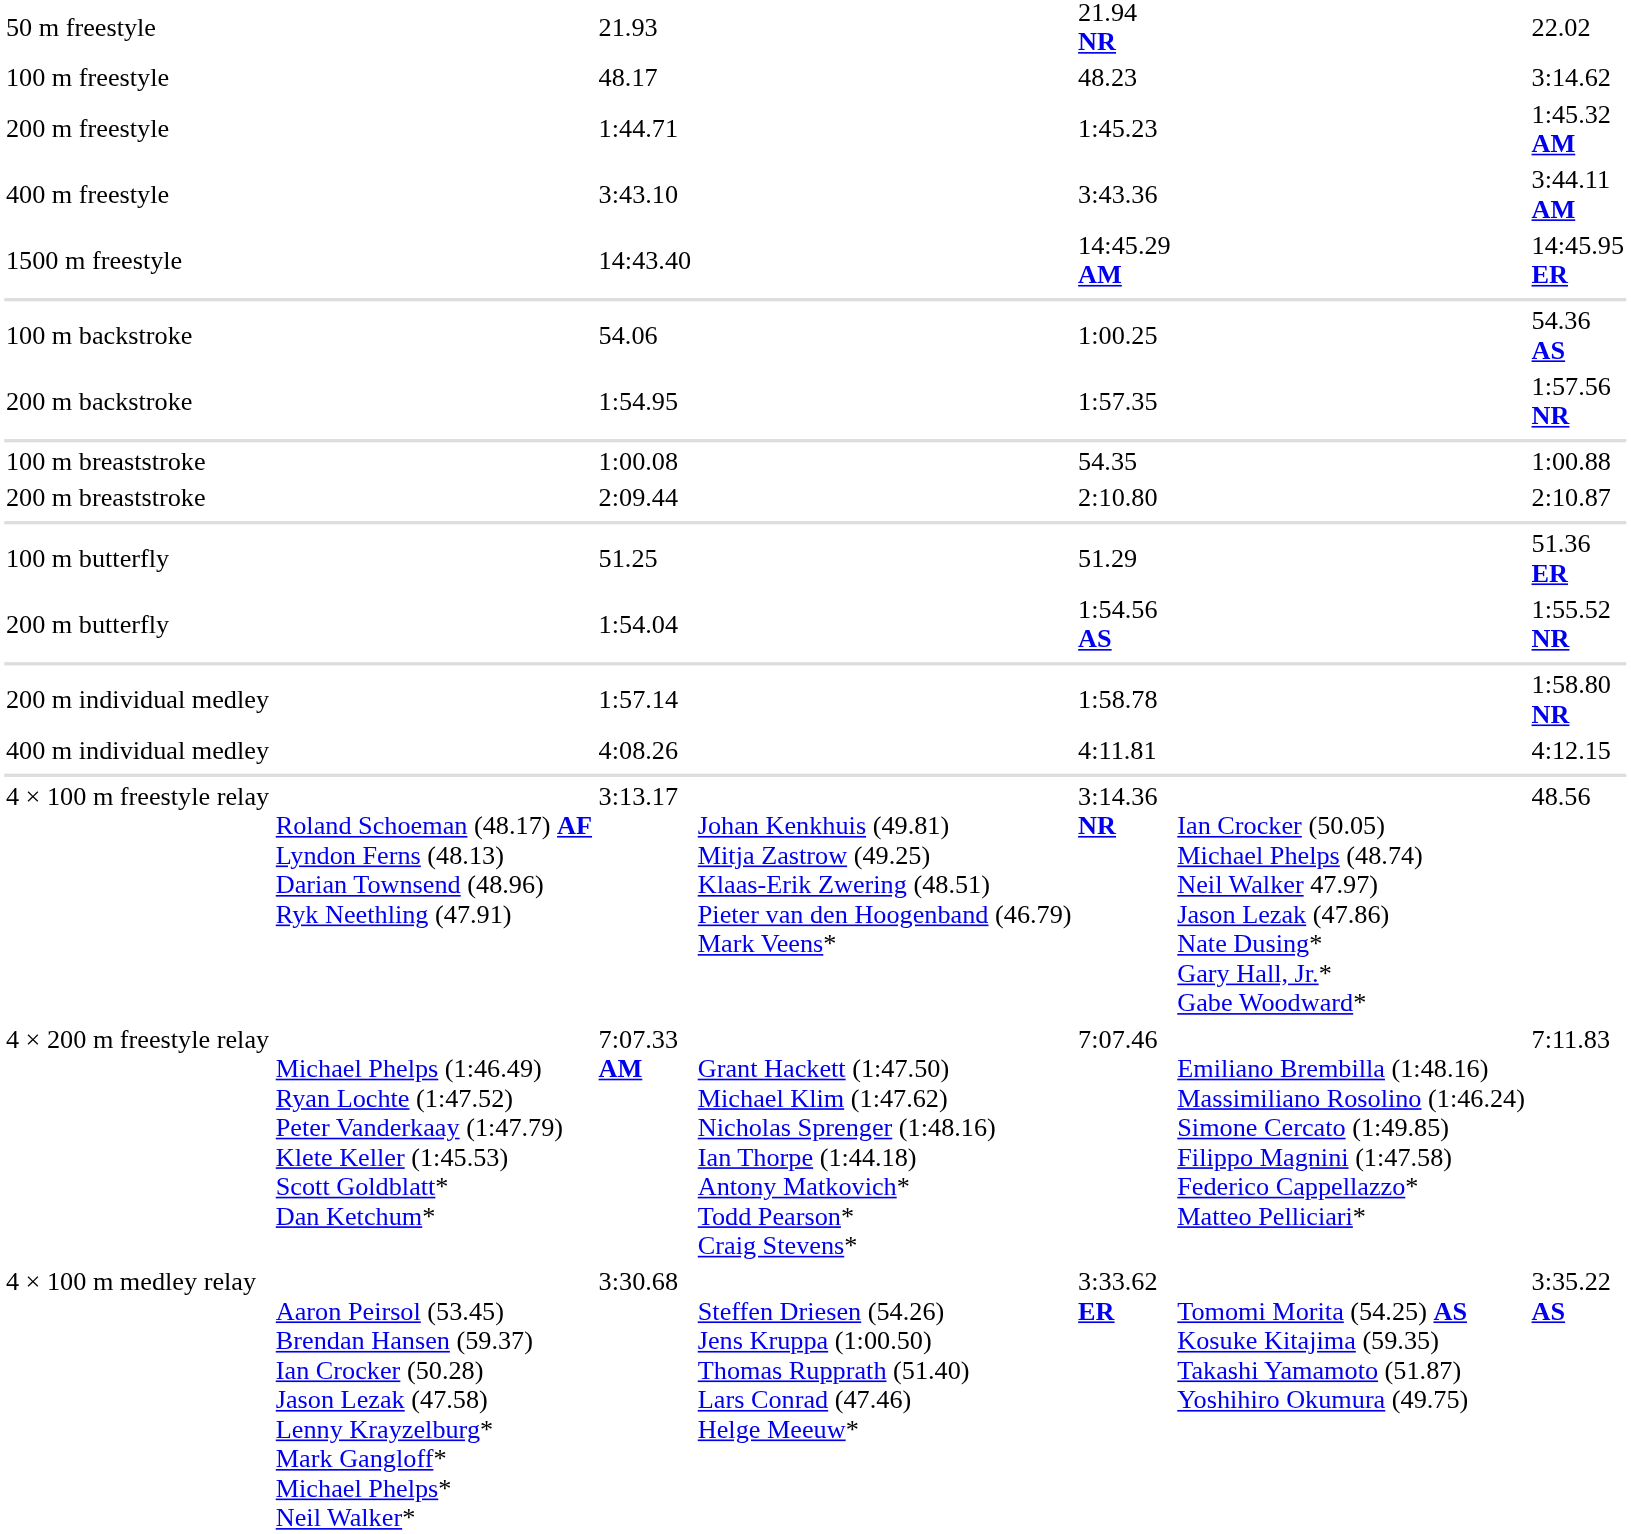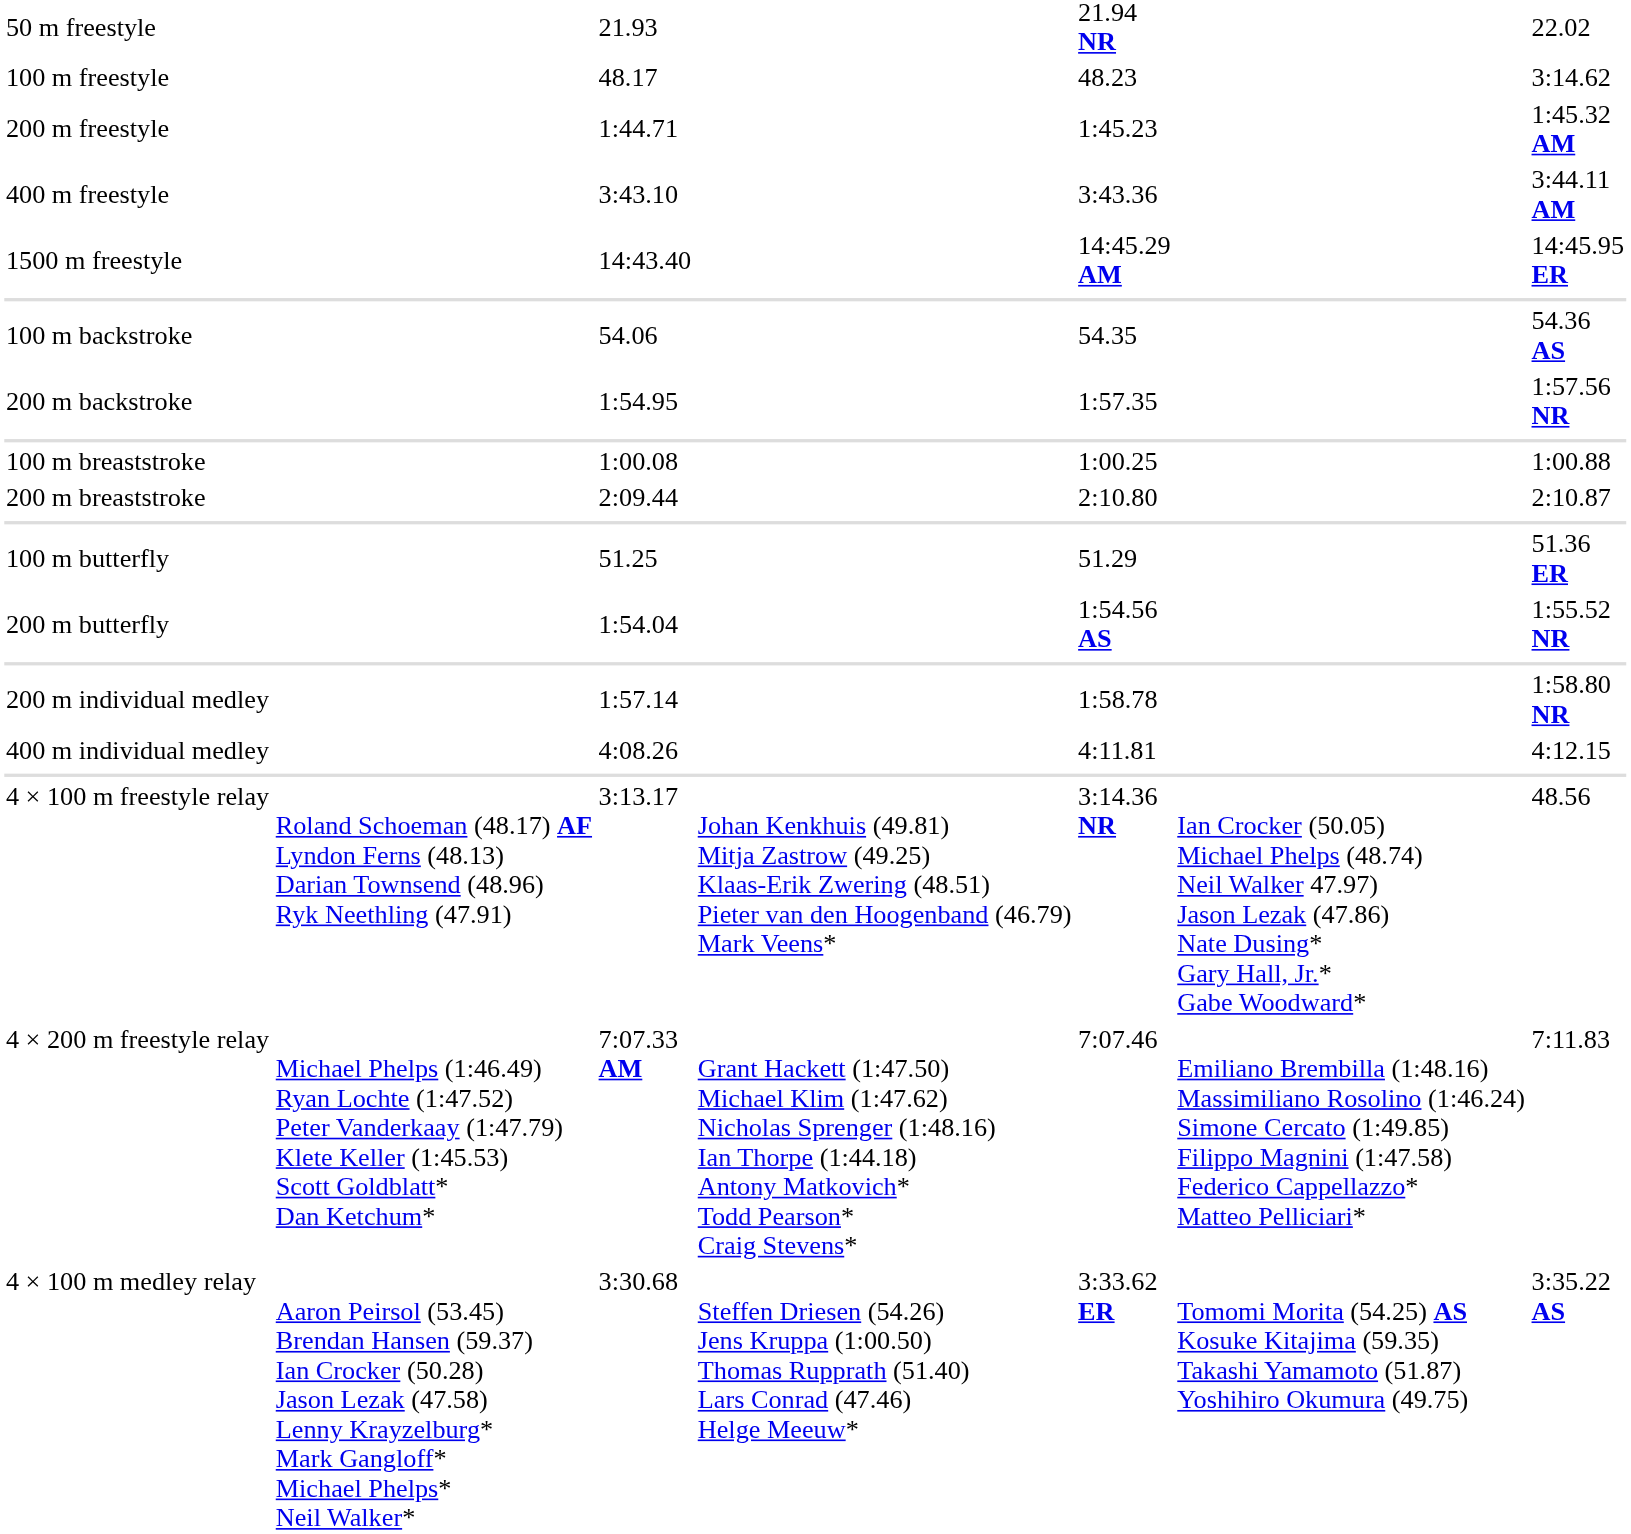 <table>
 <tr>
 <td>50 m freestyle<br></td>
 <td></td>
 <td>21.93</td>
 <td></td>
 <td>21.94<br><strong><a href='#'>NR</a></strong></td>
 <td></td>
 <td>22.02</td>
 </tr>
 <tr>
 <td>100 m freestyle<br></td>
 <td></td>
 <td>48.17</td>
 <td></td>
 <td>48.23</td>
 <td></td>
 <td>3:14.62</td>
 </tr>
 <tr>
 <td>200 m freestyle<br></td>
 <td></td>
 <td>1:44.71<br></td>
 <td></td>
 <td>1:45.23</td>
 <td></td>
 <td>1:45.32<br><strong><a href='#'>AM</a></strong></td>
 </tr>
 <tr>
 <td>400 m freestyle<br></td>
 <td></td>
 <td>3:43.10</td>
 <td></td>
 <td>3:43.36</td>
 <td></td>
 <td>3:44.11<br><strong><a href='#'>AM</a></strong></td>
 </tr>
 <tr>
 <td>1500 m freestyle<br></td>
 <td></td>
 <td>14:43.40<br></td>
 <td></td>
 <td>14:45.29<br><strong><a href='#'>AM</a></strong></td>
 <td></td>
 <td>14:45.95<br><strong><a href='#'>ER</a></strong></td>
 </tr>
 <tr>
 </tr>
 <tr bgcolor=#ddd>
 <td colspan=7></td>
 </tr>
 <tr>
 <td>100 m backstroke<br></td>
 <td></td>
 <td>54.06</td>
 <td></td>
-<td>1:00.25</td>
+<td>54.35</td>
 <td></td>
 <td>54.36<br><strong><a href='#'>AS</a></strong></td>
 </tr>
 <tr>
 <td>200 m backstroke<br></td>
 <td></td>
 <td>1:54.95<br></td>
 <td></td>
 <td>1:57.35</td>
 <td></td>
 <td>1:57.56<br><strong><a href='#'>NR</a></strong></td>
 </tr>
 <tr>
 </tr>
 <tr bgcolor=#ddd>
 <td colspan=7></td>
 </tr>
 <tr>
 <td>100 m breaststroke<br></td>
 <td></td>
 <td>1:00.08</td>
 <td></td>
-<td>54.35</td>
+<td>1:00.25</td>
 <td></td>
 <td>1:00.88</td>
 </tr>
 <tr>
 <td>200 m breaststroke<br></td>
 <td></td>
 <td>2:09.44<br></td>
 <td></td>
 <td>2:10.80</td>
 <td></td>
 <td>2:10.87</td>
 </tr>
 <tr>
 </tr>
 <tr bgcolor=#ddd>
 <td colspan=7></td>
 </tr>
 <tr>
 <td>100 m butterfly<br></td>
 <td></td>
 <td>51.25<br></td>
 <td></td>
 <td>51.29</td>
 <td></td>
 <td>51.36<br><strong><a href='#'>ER</a></strong></td>
 </tr>
 <tr>
 <td>200 m butterfly<br></td>
 <td></td>
 <td>1:54.04<br></td>
 <td></td>
 <td>1:54.56<br><strong><a href='#'>AS</a></strong></td>
 <td></td>
 <td>1:55.52<br><strong><a href='#'>NR</a></strong></td>
 </tr>
 <tr>
 </tr>
 <tr bgcolor=#ddd>
 <td colspan=7></td>
 </tr>
 <tr>
 <td>200 m individual medley<br></td>
 <td></td>
 <td>1:57.14<br></td>
 <td></td>
 <td>1:58.78</td>
 <td></td>
 <td>1:58.80<br><strong><a href='#'>NR</a></strong></td>
 </tr>
 <tr>
 <td>400 m individual medley<br></td>
 <td></td>
 <td>4:08.26<br></td>
 <td></td>
 <td>4:11.81</td>
 <td></td>
 <td>4:12.15</td>
 </tr>
 <tr>
 </tr>
 <tr bgcolor=#ddd>
 <td colspan=7></td>
 </tr>
 <tr valign="top">
 <td>4 × 100 m freestyle relay<br></td>
 <td valign=top><br><a href='#'>Roland Schoeman</a> (48.17) <strong><a href='#'>AF</a></strong> <br><a href='#'>Lyndon Ferns</a> (48.13)<br><a href='#'>Darian Townsend</a> (48.96)<br><a href='#'>Ryk Neethling</a> (47.91)</td>
 <td>3:13.17<br></td>
 <td valign=top><br><a href='#'>Johan Kenkhuis</a> (49.81)<br><a href='#'>Mitja Zastrow</a> (49.25)<br><a href='#'>Klaas-Erik Zwering</a> (48.51)<br><a href='#'>Pieter van den Hoogenband</a> (46.79)<br><a href='#'>Mark Veens</a>*</td>
 <td>3:14.36<br><strong><a href='#'>NR</a></strong></td>
 <td valign=top><br><a href='#'>Ian Crocker</a> (50.05)<br><a href='#'>Michael Phelps</a> (48.74)<br><a href='#'>Neil Walker</a> 47.97)<br><a href='#'>Jason Lezak</a> (47.86)<br><a href='#'>Nate Dusing</a>*<br><a href='#'>Gary Hall, Jr.</a>*<br><a href='#'>Gabe Woodward</a>*</td>
 <td>48.56</td>
 </tr>
 <tr valign="top">
 <td>4 × 200 m freestyle relay<br></td>
 <td valign=top><br><a href='#'>Michael Phelps</a> (1:46.49)<br><a href='#'>Ryan Lochte</a> (1:47.52)<br><a href='#'>Peter Vanderkaay</a> (1:47.79)<br><a href='#'>Klete Keller</a> (1:45.53)<br><a href='#'>Scott Goldblatt</a>*<br><a href='#'>Dan Ketchum</a>*</td>
 <td>7:07.33<br><strong><a href='#'>AM</a></strong></td>
 <td valign=top><br><a href='#'>Grant Hackett</a> (1:47.50)<br><a href='#'>Michael Klim</a> (1:47.62)<br><a href='#'>Nicholas Sprenger</a> (1:48.16)<br><a href='#'>Ian Thorpe</a> (1:44.18)<br><a href='#'>Antony Matkovich</a>*<br><a href='#'>Todd Pearson</a>*<br><a href='#'>Craig Stevens</a>*</td>
 <td>7:07.46</td>
 <td valign=top> <br><a href='#'>Emiliano Brembilla</a> (1:48.16)<br><a href='#'>Massimiliano Rosolino</a> (1:46.24)<br><a href='#'>Simone Cercato</a> (1:49.85)<br><a href='#'>Filippo Magnini</a> (1:47.58)<br><a href='#'>Federico Cappellazzo</a>*<br><a href='#'>Matteo Pelliciari</a>*</td>
 <td>7:11.83</td>
 </tr>
 <tr valign="top">
 <td>4 × 100 m medley relay <br></td>
 <td valign=top><br><a href='#'>Aaron Peirsol</a> (53.45) <br><a href='#'>Brendan Hansen</a> (59.37)<br><a href='#'>Ian Crocker</a> (50.28)<br><a href='#'>Jason Lezak</a> (47.58)<br><a href='#'>Lenny Krayzelburg</a>*<br><a href='#'>Mark Gangloff</a>*<br><a href='#'>Michael Phelps</a>*<br><a href='#'>Neil Walker</a>*</td>
 <td>3:30.68<br></td>
 <td valign=top><br><a href='#'>Steffen Driesen</a> (54.26) <br><a href='#'>Jens Kruppa</a> (1:00.50)<br><a href='#'>Thomas Rupprath</a> (51.40)<br><a href='#'>Lars Conrad</a> (47.46)<br><a href='#'>Helge Meeuw</a>*</td>
 <td>3:33.62<br><strong><a href='#'>ER</a></strong></td>
 <td valign=top><br><a href='#'>Tomomi Morita</a> (54.25) <strong><a href='#'>AS</a></strong><br><a href='#'>Kosuke Kitajima</a> (59.35)<br><a href='#'>Takashi Yamamoto</a> (51.87)<br><a href='#'>Yoshihiro Okumura</a> (49.75)</td>
 <td>3:35.22<br><strong><a href='#'>AS</a></strong></td>
 </tr>
 </table>
